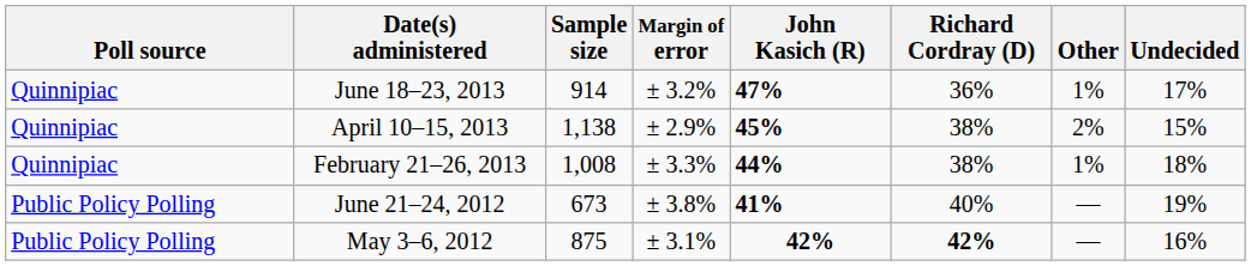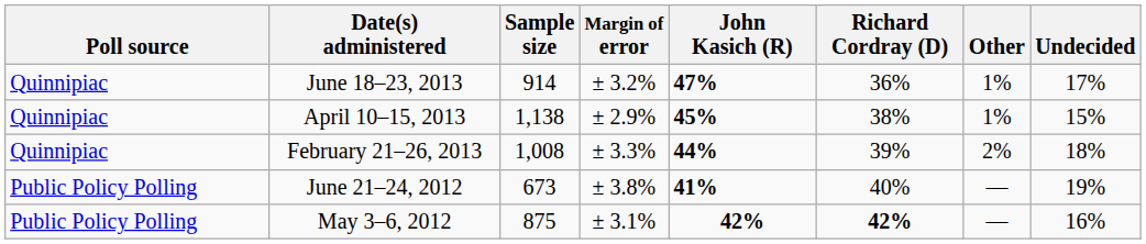 <table class="wikitable">
 <tr valign= bottom>
 <th style="width:185px;">Poll source</th>
 <th style="width:160px;">Date(s)<br>administered</th>
 <th class=small>Sample<br>size</th>
 <th><small>Margin of</small><br>error</th>
 <th style="width:100px;">John<br>Kasich (R)</th>
 <th style="width:100px;">Richard<br>Cordray (D)</th>
 <th>Other</th>
 <th>Undecided</th>
 </tr>
 <tr>
 <td><a href='#'>Quinnipiac</a></td>
 <td align=center>June 18–23, 2013</td>
 <td align=center>914</td>
 <td align=center>± 3.2%</td>
 <td><strong>47%</strong></td>
 <td align=center>36%</td>
 <td align=center>1%</td>
 <td align=center>17%</td>
 </tr>
 <tr>
 <td><a href='#'>Quinnipiac</a></td>
 <td align=center>April 10–15, 2013</td>
 <td align=center>1,138</td>
 <td align=center>± 2.9%</td>
 <td><strong>45%</strong></td>
 <td align=center>38%</td>
-<td align=center>2%</td>
+<td align=center>1%</td>
 <td align=center>15%</td>
 </tr>
 <tr>
 <td><a href='#'>Quinnipiac</a></td>
 <td align=center>February 21–26, 2013</td>
 <td align=center>1,008</td>
 <td align=center>± 3.3%</td>
 <td><strong>44%</strong></td>
-<td align=center>38%</td>
-<td align=center>1%</td>
+<td align=center>39%</td>
+<td align=center>2%</td>
 <td align=center>18%</td>
 </tr>
 <tr>
 <td><a href='#'>Public Policy Polling</a></td>
 <td align=center>June 21–24, 2012</td>
 <td align=center>673</td>
 <td align=center>± 3.8%</td>
 <td><strong>41%</strong></td>
 <td align=center>40%</td>
 <td align=center>—</td>
 <td align=center>19%</td>
 </tr>
 <tr>
 <td><a href='#'>Public Policy Polling</a></td>
 <td align=center>May 3–6, 2012</td>
 <td align=center>875</td>
 <td align=center>± 3.1%</td>
 <td align=center><strong>42%</strong></td>
 <td align=center><strong>42%</strong></td>
 <td align=center>—</td>
 <td align=center>16%</td>
 </tr>
 </table>
